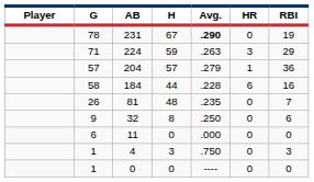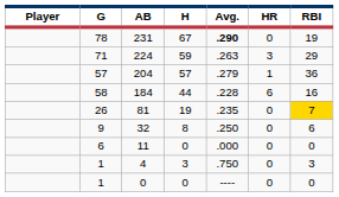 <table class="wikitable sortable">
 <tr>
 <th style="background:#FFFFFF; border-top:#023465 5px solid; border-bottom:#ba313c 5px solid;" width="16%">Player</th>
 <th style="background:#FFFFFF; border-top:#023465 5px solid; border-bottom:#ba313c 5px solid;" width="9%">G</th>
 <th style="background:#FFFFFF; border-top:#023465 5px solid; border-bottom:#ba313c 5px solid;" width="9%">AB</th>
 <th style="background:#FFFFFF; border-top:#023465 5px solid; border-bottom:#ba313c 5px solid;" width="9%">H</th>
 <th style="background:#FFFFFF; border-top:#023465 5px solid; border-bottom:#ba313c 5px solid;" width="9%">Avg.</th>
 <th style="background:#FFFFFF; border-top:#023465 5px solid; border-bottom:#ba313c 5px solid;" width="9%">HR</th>
 <th style="background:#FFFFFF; border-top:#023465 5px solid; border-bottom:#ba313c 5px solid;" width="9%">RBI</th>
 </tr>
 <tr align="center">
 <td></td>
 <td>78</td>
 <td>231</td>
 <td>67</td>
 <td><strong>.290</strong></td>
 <td>0</td>
 <td>19</td>
 </tr>
 <tr align="center">
 <td></td>
 <td>71</td>
 <td>224</td>
 <td>59</td>
 <td>.263</td>
 <td>3</td>
 <td>29</td>
 </tr>
 <tr align="center">
 <td></td>
 <td>57</td>
 <td>204</td>
 <td>57</td>
 <td>.279</td>
 <td>1</td>
 <td>36</td>
 </tr>
 <tr align="center">
 <td></td>
 <td>58</td>
 <td>184</td>
 <td>44</td>
 <td>.228</td>
 <td>6</td>
 <td>16</td>
 </tr>
 <tr align="center">
 <td></td>
 <td>26</td>
 <td>81</td>
-<td>48</td>
+<td>19</td>
 <td>.235</td>
 <td>0</td>
-<td>7</td>
+<td style="background: gold;">7</td>
 </tr>
 <tr align="center">
 <td></td>
 <td>9</td>
 <td>32</td>
 <td>8</td>
 <td>.250</td>
 <td>0</td>
 <td>6</td>
 </tr>
 <tr align="center">
 <td></td>
 <td>6</td>
 <td>11</td>
 <td>0</td>
 <td>.000</td>
 <td>0</td>
 <td>0</td>
 </tr>
 <tr align="center">
 <td></td>
 <td>1</td>
 <td>4</td>
 <td>3</td>
 <td>.750</td>
 <td>0</td>
 <td>3</td>
 </tr>
 <tr align="center">
 <td></td>
 <td>1</td>
 <td>0</td>
 <td>0</td>
 <td>----</td>
 <td>0</td>
 <td>0</td>
 </tr>
 </table>
